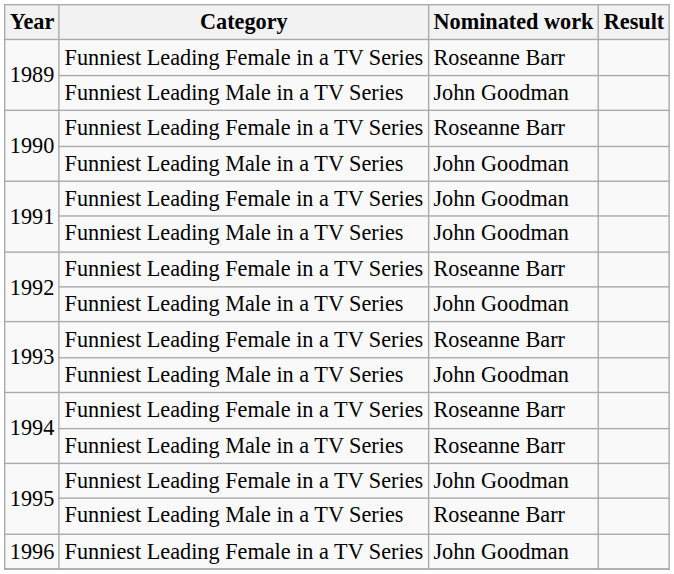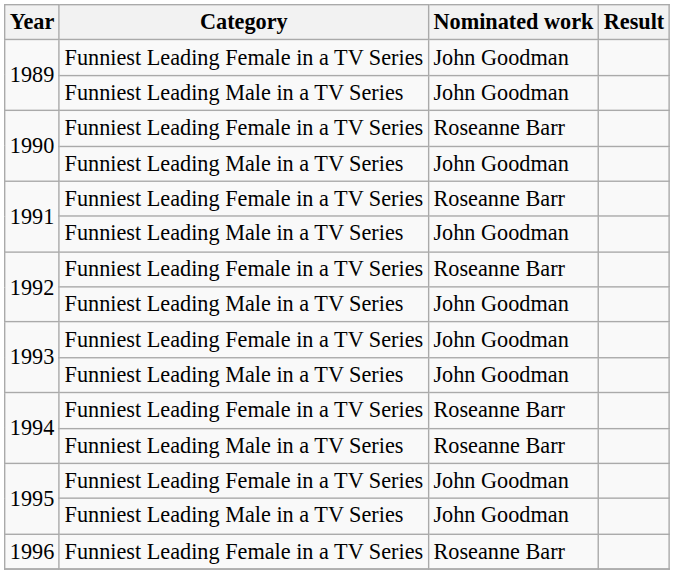 <table class="wikitable">
 <tr>
 <th>Year</th>
 <th>Category</th>
 <th>Nominated work</th>
 <th>Result</th>
 </tr>
 <tr>
 <td rowspan="2">1989</td>
 <td>Funniest Leading Female in a TV Series</td>
-<td>Roseanne Barr</td>
+<td>John Goodman</td>
 <td></td>
 </tr>
 <tr>
 <td>Funniest Leading Male in a TV Series</td>
 <td>John Goodman</td>
 <td></td>
 </tr>
 <tr>
 <td rowspan="2">1990</td>
 <td>Funniest Leading Female in a TV Series</td>
 <td>Roseanne Barr</td>
 <td></td>
 </tr>
 <tr>
 <td>Funniest Leading Male in a TV Series</td>
 <td>John Goodman</td>
 <td></td>
 </tr>
 <tr>
 <td rowspan="2">1991</td>
 <td>Funniest Leading Female in a TV Series</td>
-<td>John Goodman</td>
+<td>Roseanne Barr</td>
 <td></td>
 </tr>
 <tr>
 <td>Funniest Leading Male in a TV Series</td>
 <td>John Goodman</td>
 <td></td>
 </tr>
 <tr>
 <td rowspan="2">1992</td>
 <td>Funniest Leading Female in a TV Series</td>
 <td>Roseanne Barr</td>
 <td></td>
 </tr>
 <tr>
 <td>Funniest Leading Male in a TV Series</td>
 <td>John Goodman</td>
 <td></td>
 </tr>
 <tr>
 <td rowspan="2">1993</td>
 <td>Funniest Leading Female in a TV Series</td>
-<td>Roseanne Barr</td>
+<td>John Goodman</td>
 <td></td>
 </tr>
 <tr>
 <td>Funniest Leading Male in a TV Series</td>
 <td>John Goodman</td>
 <td></td>
 </tr>
 <tr>
 <td rowspan="2">1994</td>
 <td>Funniest Leading Female in a TV Series</td>
 <td>Roseanne Barr</td>
 <td></td>
 </tr>
 <tr>
 <td>Funniest Leading Male in a TV Series</td>
 <td>Roseanne Barr</td>
 <td></td>
 </tr>
 <tr>
 <td rowspan="2">1995</td>
 <td>Funniest Leading Female in a TV Series</td>
 <td>John Goodman</td>
 <td></td>
 </tr>
 <tr>
 <td>Funniest Leading Male in a TV Series</td>
-<td>Roseanne Barr</td>
+<td>John Goodman</td>
 <td></td>
 </tr>
 <tr>
 <td>1996</td>
 <td>Funniest Leading Female in a TV Series</td>
-<td>John Goodman</td>
+<td>Roseanne Barr</td>
 <td></td>
 </tr>
 <tr>
 </tr>
 </table>
